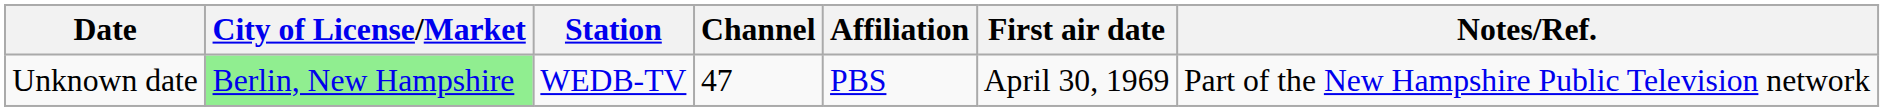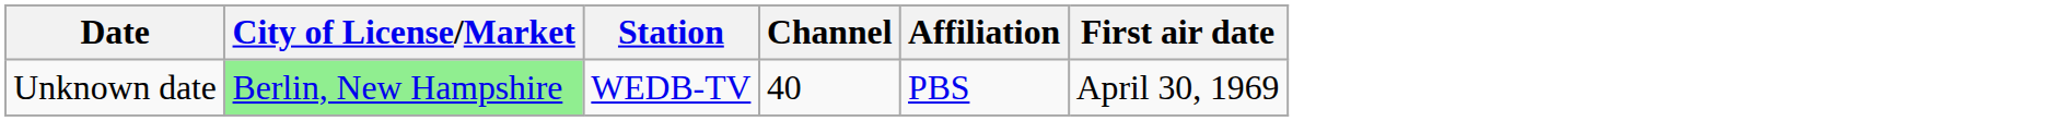 <table class="wikitable sortable">
 <tr>
 <th>Date</th>
 <th><a href='#'>City of License</a>/<a href='#'>Market</a></th>
 <th><a href='#'>Station</a></th>
 <th>Channel</th>
 <th>Affiliation</th>
 <th>First air date</th>
-<th>Notes/Ref.</th>
 </tr>
 <tr>
 <td>Unknown date</td>
 <td style="background: lightgreen;"><a href='#'>Berlin, New Hampshire</a></td>
 <td><a href='#'>WEDB-TV</a></td>
-<td>47</td>
+<td>40</td>
 <td><a href='#'>PBS</a></td>
 <td>April 30, 1969</td>
-<td>Part of the <a href='#'>New Hampshire Public Television</a> network</td>
 </tr>
 </table>
